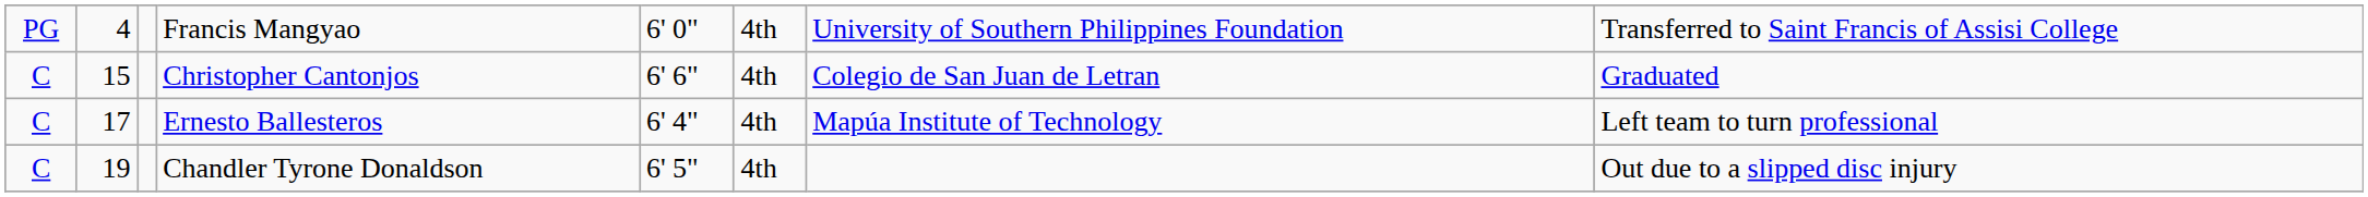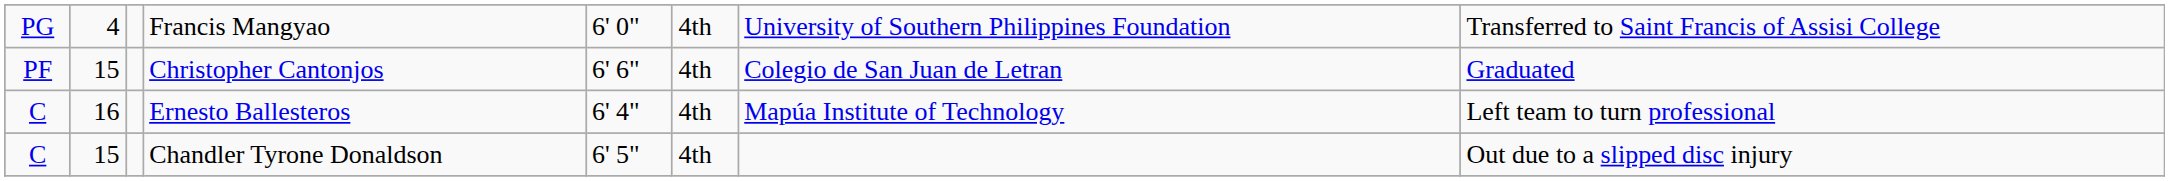 <table class=wikitable width=100% style=font-size:95%>
 <tr>
 <td align=center><a href='#'>PG</a></td>
 <td align=right>4</td>
 <td></td>
 <td>Francis Mangyao</td>
 <td>6' 0"</td>
 <td>4th</td>
 <td><a href='#'>University of Southern Philippines Foundation</a></td>
 <td>Transferred to <a href='#'>Saint Francis of Assisi College</a></td>
 </tr>
 <tr>
-<td align=center><a href='#'>C</a></td>
+<td align=center><a href='#'>PF</a></td>
 <td align=right>15</td>
 <td></td>
 <td><a href='#'>Christopher Cantonjos</a></td>
 <td>6' 6"</td>
 <td>4th</td>
 <td><a href='#'>Colegio de San Juan de Letran</a></td>
 <td><a href='#'>Graduated</a></td>
 </tr>
 <tr>
 <td align=center><a href='#'>C</a></td>
-<td align=right>17</td>
+<td align=right>16</td>
 <td></td>
 <td><a href='#'>Ernesto Ballesteros</a></td>
 <td>6' 4"</td>
 <td>4th</td>
 <td><a href='#'>Mapúa Institute of Technology</a></td>
 <td>Left team to turn <a href='#'>professional</a></td>
 </tr>
 <tr>
 <td align=center><a href='#'>C</a></td>
-<td align=right>19</td>
+<td align=right>15</td>
 <td></td>
 <td>Chandler Tyrone Donaldson</td>
 <td>6' 5"</td>
 <td>4th</td>
 <td></td>
 <td>Out due to a <a href='#'>slipped disc</a> injury</td>
 </tr>
 </table>
